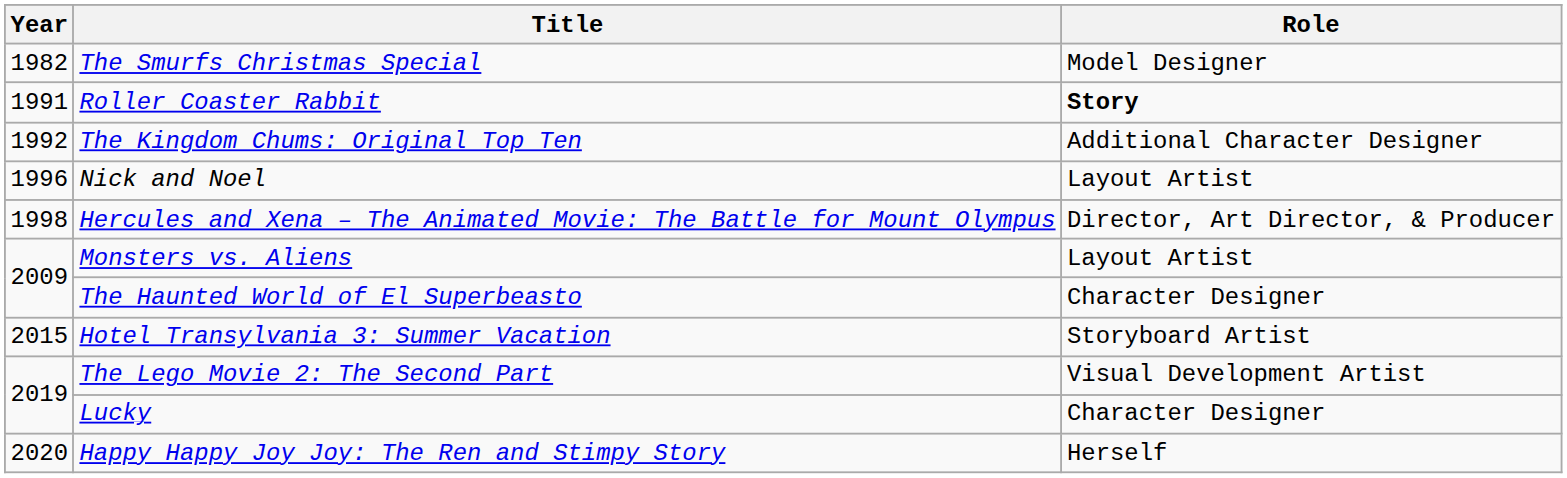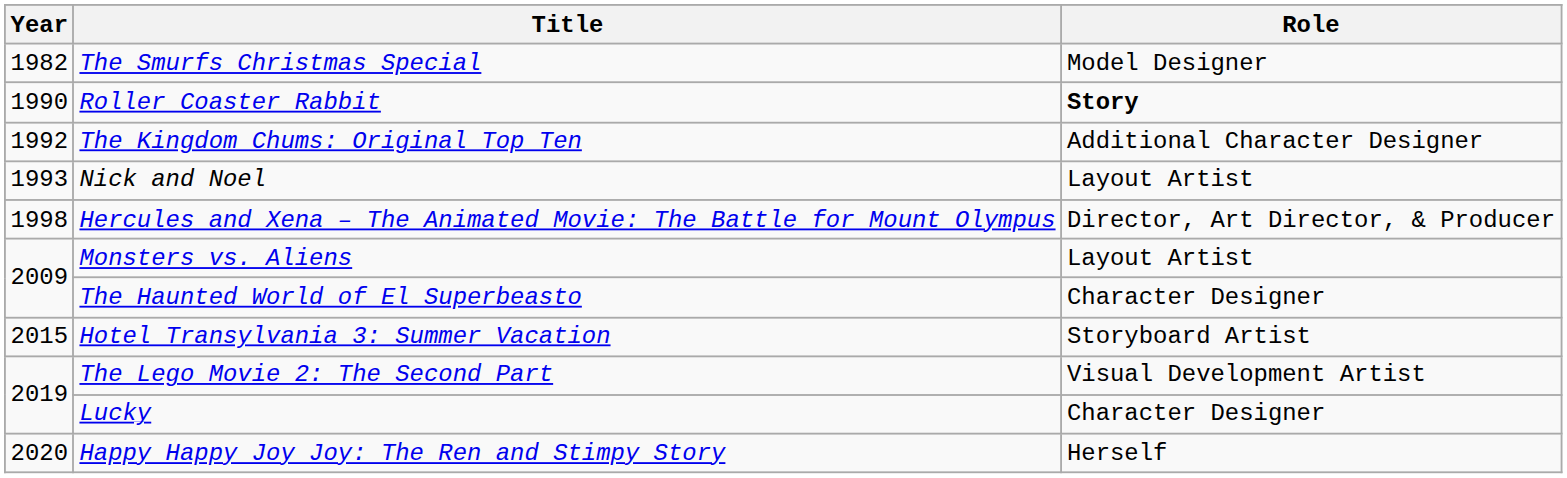 <table class="wikitable">
 <tr>
 <th>Year</th>
 <th>Title</th>
 <th>Role</th>
 </tr>
 <tr>
 <td>1982</td>
 <td><em><a href='#'>The Smurfs Christmas Special</a></em></td>
 <td>Model Designer</td>
 </tr>
 <tr>
-<td>1991</td>
+<td>1990</td>
 <td><em><a href='#'>Roller Coaster Rabbit</a></em></td>
 <td><strong>Story</strong></td>
 </tr>
 <tr>
 <td>1992</td>
 <td><em><a href='#'>The Kingdom Chums: Original Top Ten</a></em></td>
 <td>Additional Character Designer</td>
 </tr>
 <tr>
-<td>1996</td>
+<td>1993</td>
 <td><em>Nick and Noel</em></td>
 <td>Layout Artist</td>
 </tr>
 <tr>
 <td>1998</td>
 <td><em><a href='#'>Hercules and Xena – The Animated Movie: The Battle for Mount Olympus</a></em></td>
 <td>Director, Art Director, & Producer</td>
 </tr>
 <tr>
 <td rowspan="2">2009</td>
 <td><em><a href='#'>Monsters vs. Aliens</a></em></td>
 <td>Layout Artist</td>
 </tr>
 <tr>
 <td><em><a href='#'>The Haunted World of El Superbeasto</a></em></td>
 <td>Character Designer</td>
 </tr>
 <tr>
 <td>2015</td>
 <td><em><a href='#'>Hotel Transylvania 3: Summer Vacation</a></em></td>
 <td>Storyboard Artist</td>
 </tr>
 <tr>
 <td rowspan="2">2019</td>
 <td><em><a href='#'>The Lego Movie 2: The Second Part</a></em></td>
 <td>Visual Development Artist</td>
 </tr>
 <tr>
 <td><em><a href='#'>Lucky</a></em></td>
 <td>Character Designer</td>
 </tr>
 <tr>
 <td>2020</td>
 <td><em><a href='#'>Happy Happy Joy Joy: The Ren and Stimpy Story</a></em></td>
 <td>Herself</td>
 </tr>
 </table>
